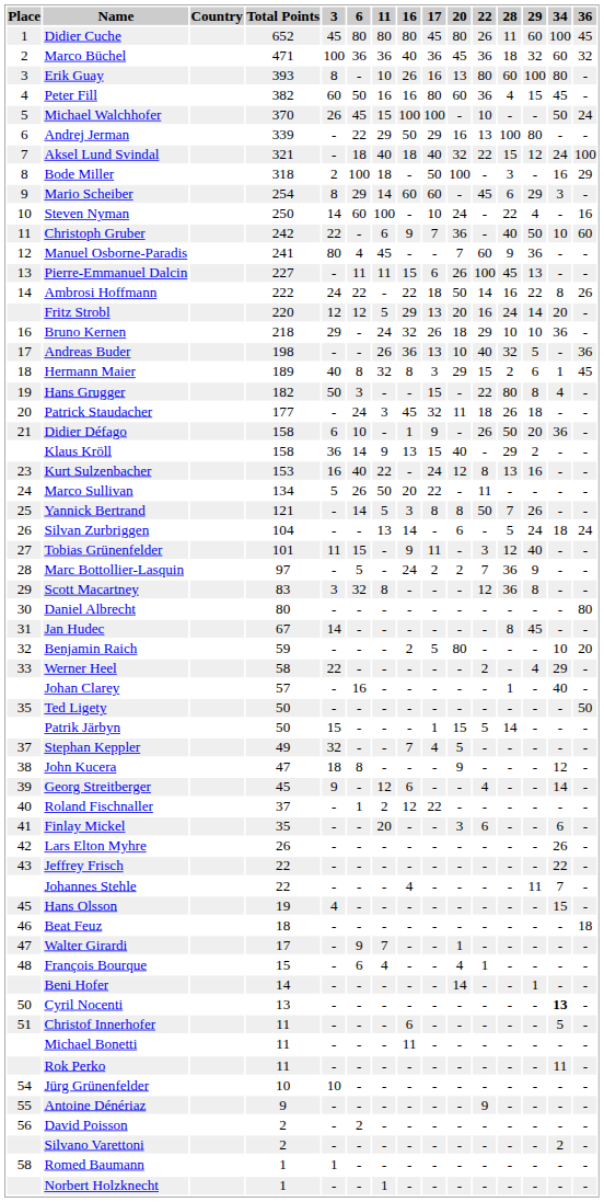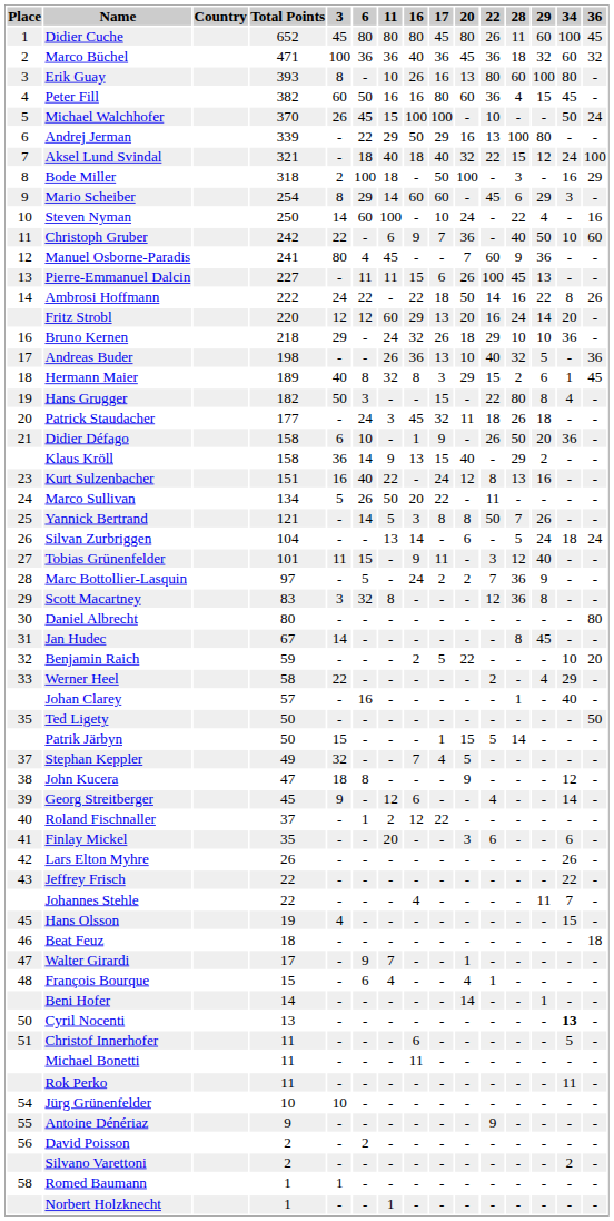 <table border="0" style="border: 1px solid #999; background-color:#FFFFFF; text-align:center">
 <tr align="center" bgcolor="#CCCCCC">
 <th>Place</th>
 <th>Name</th>
 <th>Country</th>
 <th>Total Points</th>
 <th>3</th>
 <th>6</th>
 <th>11</th>
 <th>16</th>
 <th>17</th>
 <th>20</th>
 <th>22</th>
 <th>28</th>
 <th>29</th>
 <th>34</th>
 <th>36</th>
 </tr>
 <tr bgcolor="#EFEFEF">
 <td>1</td>
 <td align="left"><a href='#'>Didier Cuche</a></td>
 <td align="left"></td>
 <td>652</td>
 <td>45</td>
 <td>80</td>
 <td>80</td>
 <td>80</td>
 <td>45</td>
 <td>80</td>
 <td>26</td>
 <td>11</td>
 <td>60</td>
 <td>100</td>
 <td>45</td>
 </tr>
 <tr>
 <td>2</td>
 <td align="left"><a href='#'>Marco Büchel</a></td>
 <td align="left"></td>
 <td>471</td>
 <td>100</td>
 <td>36</td>
 <td>36</td>
 <td>40</td>
 <td>36</td>
 <td>45</td>
 <td>36</td>
 <td>18</td>
 <td>32</td>
 <td>60</td>
 <td>32</td>
 </tr>
 <tr bgcolor="#EFEFEF">
 <td>3</td>
 <td align="left"><a href='#'>Erik Guay</a></td>
 <td align="left"></td>
 <td>393</td>
 <td>8</td>
 <td>-</td>
 <td>10</td>
 <td>26</td>
 <td>16</td>
 <td>13</td>
 <td>80</td>
 <td>60</td>
 <td>100</td>
 <td>80</td>
 <td>-</td>
 </tr>
 <tr>
 <td>4</td>
 <td align="left"><a href='#'>Peter Fill</a></td>
 <td align="left"></td>
 <td>382</td>
 <td>60</td>
 <td>50</td>
 <td>16</td>
 <td>16</td>
 <td>80</td>
 <td>60</td>
 <td>36</td>
 <td>4</td>
 <td>15</td>
 <td>45</td>
 <td>-</td>
 </tr>
 <tr bgcolor="#EFEFEF">
 <td>5</td>
 <td align="left"><a href='#'>Michael Walchhofer</a></td>
 <td align="left"></td>
 <td>370</td>
 <td>26</td>
 <td>45</td>
 <td>15</td>
 <td>100</td>
 <td>100</td>
 <td>-</td>
 <td>10</td>
 <td>-</td>
 <td>-</td>
 <td>50</td>
 <td>24</td>
 </tr>
 <tr>
 <td>6</td>
 <td align="left"><a href='#'>Andrej Jerman</a></td>
 <td align="left"></td>
 <td>339</td>
 <td>-</td>
 <td>22</td>
 <td>29</td>
 <td>50</td>
 <td>29</td>
 <td>16</td>
 <td>13</td>
 <td>100</td>
 <td>80</td>
 <td>-</td>
 <td>-</td>
 </tr>
 <tr bgcolor="#EFEFEF">
 <td>7</td>
 <td align="left"><a href='#'>Aksel Lund Svindal</a></td>
 <td align="left"></td>
 <td>321</td>
 <td>-</td>
 <td>18</td>
 <td>40</td>
 <td>18</td>
 <td>40</td>
 <td>32</td>
 <td>22</td>
 <td>15</td>
 <td>12</td>
 <td>24</td>
 <td>100</td>
 </tr>
 <tr>
 <td>8</td>
 <td align="left"><a href='#'>Bode Miller</a></td>
 <td align="left"></td>
 <td>318</td>
 <td>2</td>
 <td>100</td>
 <td>18</td>
 <td>-</td>
 <td>50</td>
 <td>100</td>
 <td>-</td>
 <td>3</td>
 <td>-</td>
 <td>16</td>
 <td>29</td>
 </tr>
 <tr bgcolor="#EFEFEF">
 <td>9</td>
 <td align="left"><a href='#'>Mario Scheiber</a></td>
 <td align="left"></td>
 <td>254</td>
 <td>8</td>
 <td>29</td>
 <td>14</td>
 <td>60</td>
 <td>60</td>
 <td>-</td>
 <td>45</td>
 <td>6</td>
 <td>29</td>
 <td>3</td>
 <td>-</td>
 </tr>
 <tr>
 <td>10</td>
 <td align="left"><a href='#'>Steven Nyman</a></td>
 <td align="left"></td>
 <td>250</td>
 <td>14</td>
 <td>60</td>
 <td>100</td>
 <td>-</td>
 <td>10</td>
 <td>24</td>
 <td>-</td>
 <td>22</td>
 <td>4</td>
 <td>-</td>
 <td>16</td>
 </tr>
 <tr bgcolor="#EFEFEF">
 <td>11</td>
 <td align="left"><a href='#'>Christoph Gruber</a></td>
 <td align="left"></td>
 <td>242</td>
 <td>22</td>
 <td>-</td>
 <td>6</td>
 <td>9</td>
 <td>7</td>
 <td>36</td>
 <td>-</td>
 <td>40</td>
 <td>50</td>
 <td>10</td>
 <td>60</td>
 </tr>
 <tr>
 <td>12</td>
 <td align="left"><a href='#'>Manuel Osborne-Paradis</a></td>
 <td align="left"></td>
 <td>241</td>
 <td>80</td>
 <td>4</td>
 <td>45</td>
 <td>-</td>
 <td>-</td>
 <td>7</td>
 <td>60</td>
 <td>9</td>
 <td>36</td>
 <td>-</td>
 <td>-</td>
 </tr>
 <tr bgcolor="#EFEFEF">
 <td>13</td>
 <td align="left"><a href='#'>Pierre-Emmanuel Dalcin</a></td>
 <td align="left"></td>
 <td>227</td>
 <td>-</td>
 <td>11</td>
 <td>11</td>
 <td>15</td>
 <td>6</td>
 <td>26</td>
 <td>100</td>
 <td>45</td>
 <td>13</td>
 <td>-</td>
 <td>-</td>
 </tr>
 <tr>
 <td>14</td>
 <td align="left"><a href='#'>Ambrosi Hoffmann</a></td>
 <td align="left"></td>
 <td>222</td>
 <td>24</td>
 <td>22</td>
 <td>-</td>
 <td>22</td>
 <td>18</td>
 <td>50</td>
 <td>14</td>
 <td>16</td>
 <td>22</td>
 <td>8</td>
 <td>26</td>
 </tr>
 <tr bgcolor="#EFEFEF">
 <td></td>
 <td align="left"><a href='#'>Fritz Strobl</a></td>
 <td align="left"></td>
 <td>220</td>
 <td>12</td>
 <td>12</td>
-<td>5</td>
+<td>60</td>
 <td>29</td>
 <td>13</td>
 <td>20</td>
 <td>16</td>
 <td>24</td>
 <td>14</td>
 <td>20</td>
 <td>-</td>
 </tr>
 <tr>
 <td>16</td>
 <td align="left"><a href='#'>Bruno Kernen</a></td>
 <td align="left"></td>
 <td>218</td>
 <td>29</td>
 <td>-</td>
 <td>24</td>
 <td>32</td>
 <td>26</td>
 <td>18</td>
 <td>29</td>
 <td>10</td>
 <td>10</td>
 <td>36</td>
 <td>-</td>
 </tr>
 <tr bgcolor="#EFEFEF">
 <td>17</td>
 <td align="left"><a href='#'>Andreas Buder</a></td>
 <td align="left"></td>
 <td>198</td>
 <td>-</td>
 <td>-</td>
 <td>26</td>
 <td>36</td>
 <td>13</td>
 <td>10</td>
 <td>40</td>
 <td>32</td>
 <td>5</td>
 <td>-</td>
 <td>36</td>
 </tr>
 <tr>
 <td>18</td>
 <td align="left"><a href='#'>Hermann Maier</a></td>
 <td align="left"></td>
 <td>189</td>
 <td>40</td>
 <td>8</td>
 <td>32</td>
 <td>8</td>
 <td>3</td>
 <td>29</td>
 <td>15</td>
 <td>2</td>
 <td>6</td>
 <td>1</td>
 <td>45</td>
 </tr>
 <tr bgcolor="#EFEFEF">
 <td>19</td>
 <td align="left"><a href='#'>Hans Grugger</a></td>
 <td align="left"></td>
 <td>182</td>
 <td>50</td>
 <td>3</td>
 <td>-</td>
 <td>-</td>
 <td>15</td>
 <td>-</td>
 <td>22</td>
 <td>80</td>
 <td>8</td>
 <td>4</td>
 <td>-</td>
 </tr>
 <tr>
 <td>20</td>
 <td align="left"><a href='#'>Patrick Staudacher</a></td>
 <td align="left"></td>
 <td>177</td>
 <td>-</td>
 <td>24</td>
 <td>3</td>
 <td>45</td>
 <td>32</td>
 <td>11</td>
 <td>18</td>
 <td>26</td>
 <td>18</td>
 <td>-</td>
 <td>-</td>
 </tr>
 <tr bgcolor="#EFEFEF">
 <td>21</td>
 <td align="left"><a href='#'>Didier Défago</a></td>
 <td align="left"></td>
 <td>158</td>
 <td>6</td>
 <td>10</td>
 <td>-</td>
 <td>1</td>
 <td>9</td>
 <td>-</td>
 <td>26</td>
 <td>50</td>
 <td>20</td>
 <td>36</td>
 <td>-</td>
 </tr>
 <tr>
 <td></td>
 <td align="left"><a href='#'>Klaus Kröll</a></td>
 <td align="left"></td>
 <td>158</td>
 <td>36</td>
 <td>14</td>
 <td>9</td>
 <td>13</td>
 <td>15</td>
 <td>40</td>
 <td>-</td>
 <td>29</td>
 <td>2</td>
 <td>-</td>
 <td>-</td>
 </tr>
 <tr bgcolor="#EFEFEF">
 <td>23</td>
 <td align="left"><a href='#'>Kurt Sulzenbacher</a></td>
 <td align="left"></td>
-<td>153</td>
+<td>151</td>
 <td>16</td>
 <td>40</td>
 <td>22</td>
 <td>-</td>
 <td>24</td>
 <td>12</td>
 <td>8</td>
 <td>13</td>
 <td>16</td>
 <td>-</td>
 <td>-</td>
 </tr>
 <tr>
 <td>24</td>
 <td align="left"><a href='#'>Marco Sullivan</a></td>
 <td align="left"></td>
 <td>134</td>
 <td>5</td>
 <td>26</td>
 <td>50</td>
 <td>20</td>
 <td>22</td>
 <td>-</td>
 <td>11</td>
 <td>-</td>
 <td>-</td>
 <td>-</td>
 <td>-</td>
 </tr>
 <tr bgcolor="#EFEFEF">
 <td>25</td>
 <td align="left"><a href='#'>Yannick Bertrand</a></td>
 <td align="left"></td>
 <td>121</td>
 <td>-</td>
 <td>14</td>
 <td>5</td>
 <td>3</td>
 <td>8</td>
 <td>8</td>
 <td>50</td>
 <td>7</td>
 <td>26</td>
 <td>-</td>
 <td>-</td>
 </tr>
 <tr>
 <td>26</td>
 <td align="left"><a href='#'>Silvan Zurbriggen</a></td>
 <td align="left"></td>
 <td>104</td>
 <td>-</td>
 <td>-</td>
 <td>13</td>
 <td>14</td>
 <td>-</td>
 <td>6</td>
 <td>-</td>
 <td>5</td>
 <td>24</td>
 <td>18</td>
 <td>24</td>
 </tr>
 <tr bgcolor="#EFEFEF">
 <td>27</td>
 <td align="left"><a href='#'>Tobias Grünenfelder</a></td>
 <td align="left"></td>
 <td>101</td>
 <td>11</td>
 <td>15</td>
 <td>-</td>
 <td>9</td>
 <td>11</td>
 <td>-</td>
 <td>3</td>
 <td>12</td>
 <td>40</td>
 <td>-</td>
 <td>-</td>
 </tr>
 <tr>
 <td>28</td>
 <td align="left"><a href='#'>Marc Bottollier-Lasquin</a></td>
 <td align="left"></td>
 <td>97</td>
 <td>-</td>
 <td>5</td>
 <td>-</td>
 <td>24</td>
 <td>2</td>
 <td>2</td>
 <td>7</td>
 <td>36</td>
 <td>9</td>
 <td>-</td>
 <td>-</td>
 </tr>
 <tr bgcolor="#EFEFEF">
 <td>29</td>
 <td align="left"><a href='#'>Scott Macartney</a></td>
 <td align="left"></td>
 <td>83</td>
 <td>3</td>
 <td>32</td>
 <td>8</td>
 <td>-</td>
 <td>-</td>
 <td>-</td>
 <td>12</td>
 <td>36</td>
 <td>8</td>
 <td>-</td>
 <td>-</td>
 </tr>
 <tr>
 <td>30</td>
 <td align="left"><a href='#'>Daniel Albrecht</a></td>
 <td align="left"></td>
 <td>80</td>
 <td>-</td>
 <td>-</td>
 <td>-</td>
 <td>-</td>
 <td>-</td>
 <td>-</td>
 <td>-</td>
 <td>-</td>
 <td>-</td>
 <td>-</td>
 <td>80</td>
 </tr>
 <tr bgcolor="#EFEFEF">
 <td>31</td>
 <td align="left"><a href='#'>Jan Hudec</a></td>
 <td align="left"></td>
 <td>67</td>
 <td>14</td>
 <td>-</td>
 <td>-</td>
 <td>-</td>
 <td>-</td>
 <td>-</td>
 <td>-</td>
 <td>8</td>
 <td>45</td>
 <td>-</td>
 <td>-</td>
 </tr>
 <tr>
 <td>32</td>
 <td align="left"><a href='#'>Benjamin Raich</a></td>
 <td align="left"></td>
 <td>59</td>
 <td>-</td>
 <td>-</td>
 <td>-</td>
 <td>2</td>
 <td>5</td>
-<td>80</td>
+<td>22</td>
 <td>-</td>
 <td>-</td>
 <td>-</td>
 <td>10</td>
 <td>20</td>
 </tr>
 <tr bgcolor="#EFEFEF">
 <td>33</td>
 <td align="left"><a href='#'>Werner Heel</a></td>
 <td align="left"></td>
 <td>58</td>
 <td>22</td>
 <td>-</td>
 <td>-</td>
 <td>-</td>
 <td>-</td>
 <td>-</td>
 <td>2</td>
 <td>-</td>
 <td>4</td>
 <td>29</td>
 <td>-</td>
 </tr>
 <tr>
 <td></td>
 <td align="left"><a href='#'>Johan Clarey</a></td>
 <td align="left"></td>
 <td>57</td>
 <td>-</td>
 <td>16</td>
 <td>-</td>
 <td>-</td>
 <td>-</td>
 <td>-</td>
 <td>-</td>
 <td>1</td>
 <td>-</td>
 <td>40</td>
 <td>-</td>
 </tr>
 <tr bgcolor="#EFEFEF">
 <td>35</td>
 <td align="left"><a href='#'>Ted Ligety</a></td>
 <td align="left"></td>
 <td>50</td>
 <td>-</td>
 <td>-</td>
 <td>-</td>
 <td>-</td>
 <td>-</td>
 <td>-</td>
 <td>-</td>
 <td>-</td>
 <td>-</td>
 <td>-</td>
 <td>50</td>
 </tr>
 <tr>
 <td></td>
 <td align="left"><a href='#'>Patrik Järbyn</a></td>
 <td align="left"></td>
 <td>50</td>
 <td>15</td>
 <td>-</td>
 <td>-</td>
 <td>-</td>
 <td>1</td>
 <td>15</td>
 <td>5</td>
 <td>14</td>
 <td>-</td>
 <td>-</td>
 <td>-</td>
 </tr>
 <tr bgcolor="#EFEFEF">
 <td>37</td>
 <td align="left"><a href='#'>Stephan Keppler</a></td>
 <td align="left"></td>
 <td>49</td>
 <td>32</td>
 <td>-</td>
 <td>-</td>
 <td>7</td>
 <td>4</td>
 <td>5</td>
 <td>-</td>
 <td>-</td>
 <td>-</td>
 <td>-</td>
 <td>-</td>
 </tr>
 <tr>
 <td>38</td>
 <td align="left"><a href='#'>John Kucera</a></td>
 <td align="left"></td>
 <td>47</td>
 <td>18</td>
 <td>8</td>
 <td>-</td>
 <td>-</td>
 <td>-</td>
 <td>9</td>
 <td>-</td>
 <td>-</td>
 <td>-</td>
 <td>12</td>
 <td>-</td>
 </tr>
 <tr bgcolor="#EFEFEF">
 <td>39</td>
 <td align="left"><a href='#'>Georg Streitberger</a></td>
 <td align="left"></td>
 <td>45</td>
 <td>9</td>
 <td>-</td>
 <td>12</td>
 <td>6</td>
 <td>-</td>
 <td>-</td>
 <td>4</td>
 <td>-</td>
 <td>-</td>
 <td>14</td>
 <td>-</td>
 </tr>
 <tr>
 <td>40</td>
 <td align="left"><a href='#'>Roland Fischnaller</a></td>
 <td align="left"></td>
 <td>37</td>
 <td>-</td>
 <td>1</td>
 <td>2</td>
 <td>12</td>
 <td>22</td>
 <td>-</td>
 <td>-</td>
 <td>-</td>
 <td>-</td>
 <td>-</td>
 <td>-</td>
 </tr>
 <tr bgcolor="#EFEFEF">
 <td>41</td>
 <td align="left"><a href='#'>Finlay Mickel</a></td>
 <td align="left"></td>
 <td>35</td>
 <td>-</td>
 <td>-</td>
 <td>20</td>
 <td>-</td>
 <td>-</td>
 <td>3</td>
 <td>6</td>
 <td>-</td>
 <td>-</td>
 <td>6</td>
 <td>-</td>
 </tr>
 <tr>
 <td>42</td>
 <td align="left"><a href='#'>Lars Elton Myhre</a></td>
 <td align="left"></td>
 <td>26</td>
 <td>-</td>
 <td>-</td>
 <td>-</td>
 <td>-</td>
 <td>-</td>
 <td>-</td>
 <td>-</td>
 <td>-</td>
 <td>-</td>
 <td>26</td>
 <td>-</td>
 </tr>
 <tr bgcolor="#EFEFEF">
 <td>43</td>
 <td align="left"><a href='#'>Jeffrey Frisch</a></td>
 <td align="left"></td>
 <td>22</td>
 <td>-</td>
 <td>-</td>
 <td>-</td>
 <td>-</td>
 <td>-</td>
 <td>-</td>
 <td>-</td>
 <td>-</td>
 <td>-</td>
 <td>22</td>
 <td>-</td>
 </tr>
 <tr>
 <td></td>
 <td align="left"><a href='#'>Johannes Stehle</a></td>
 <td align="left"></td>
 <td>22</td>
 <td>-</td>
 <td>-</td>
 <td>-</td>
 <td>4</td>
 <td>-</td>
 <td>-</td>
 <td>-</td>
 <td>-</td>
 <td>11</td>
 <td>7</td>
 <td>-</td>
 </tr>
 <tr bgcolor="#EFEFEF">
 <td>45</td>
 <td align="left"><a href='#'>Hans Olsson</a></td>
 <td align="left"></td>
 <td>19</td>
 <td>4</td>
 <td>-</td>
 <td>-</td>
 <td>-</td>
 <td>-</td>
 <td>-</td>
 <td>-</td>
 <td>-</td>
 <td>-</td>
 <td>15</td>
 <td>-</td>
 </tr>
 <tr>
 <td>46</td>
 <td align="left"><a href='#'>Beat Feuz</a></td>
 <td align="left"></td>
 <td>18</td>
 <td>-</td>
 <td>-</td>
 <td>-</td>
 <td>-</td>
 <td>-</td>
 <td>-</td>
 <td>-</td>
 <td>-</td>
 <td>-</td>
 <td>-</td>
 <td>18</td>
 </tr>
 <tr bgcolor="#EFEFEF">
 <td>47</td>
 <td align="left"><a href='#'>Walter Girardi</a></td>
 <td align="left"></td>
 <td>17</td>
 <td>-</td>
 <td>9</td>
 <td>7</td>
 <td>-</td>
 <td>-</td>
 <td>1</td>
 <td>-</td>
 <td>-</td>
 <td>-</td>
 <td>-</td>
 <td>-</td>
 </tr>
 <tr>
 <td>48</td>
 <td align="left"><a href='#'>François Bourque</a></td>
 <td align="left"></td>
 <td>15</td>
 <td>-</td>
 <td>6</td>
 <td>4</td>
 <td>-</td>
 <td>-</td>
 <td>4</td>
 <td>1</td>
 <td>-</td>
 <td>-</td>
 <td>-</td>
 <td>-</td>
 </tr>
 <tr bgcolor="#EFEFEF">
 <td></td>
 <td align="left"><a href='#'>Beni Hofer</a></td>
 <td align="left"></td>
 <td>14</td>
 <td>-</td>
 <td>-</td>
 <td>-</td>
 <td>-</td>
 <td>-</td>
 <td>14</td>
 <td>-</td>
 <td>-</td>
 <td>1</td>
 <td>-</td>
 <td>-</td>
 </tr>
 <tr>
 <td>50</td>
 <td align="left"><a href='#'>Cyril Nocenti</a></td>
 <td align="left"></td>
 <td>13</td>
 <td>-</td>
 <td>-</td>
 <td>-</td>
 <td>-</td>
 <td>-</td>
 <td>-</td>
 <td>-</td>
 <td>-</td>
 <td>-</td>
 <td><strong>13</strong></td>
 <td>-</td>
 </tr>
 <tr bgcolor="#EFEFEF">
 <td>51</td>
 <td align="left"><a href='#'>Christof Innerhofer</a></td>
 <td align="left"></td>
 <td>11</td>
 <td>-</td>
 <td>-</td>
 <td>-</td>
 <td>6</td>
 <td>-</td>
 <td>-</td>
 <td>-</td>
 <td>-</td>
 <td>-</td>
 <td>5</td>
 <td>-</td>
 </tr>
 <tr>
 <td></td>
 <td align="left"><a href='#'>Michael Bonetti</a></td>
 <td align="left"></td>
 <td>11</td>
 <td>-</td>
 <td>-</td>
 <td>-</td>
 <td>11</td>
 <td>-</td>
 <td>-</td>
 <td>-</td>
 <td>-</td>
 <td>-</td>
 <td>-</td>
 <td>-</td>
 </tr>
 <tr>
 </tr>
 <tr bgcolor="#EFEFEF">
 <td></td>
 <td align="left"><a href='#'>Rok Perko</a></td>
 <td align="left"></td>
 <td>11</td>
 <td>-</td>
 <td>-</td>
 <td>-</td>
 <td>-</td>
 <td>-</td>
 <td>-</td>
 <td>-</td>
 <td>-</td>
 <td>-</td>
 <td>11</td>
 <td>-</td>
 </tr>
 <tr>
 <td>54</td>
 <td align="left"><a href='#'>Jürg Grünenfelder</a></td>
 <td align="left"></td>
 <td>10</td>
 <td>10</td>
 <td>-</td>
 <td>-</td>
 <td>-</td>
 <td>-</td>
 <td>-</td>
 <td>-</td>
 <td>-</td>
 <td>-</td>
 <td>-</td>
 <td>-</td>
 </tr>
 <tr bgcolor="#EFEFEF">
 <td>55</td>
 <td align="left"><a href='#'>Antoine Dénériaz</a></td>
 <td align="left"></td>
 <td>9</td>
 <td>-</td>
 <td>-</td>
 <td>-</td>
 <td>-</td>
 <td>-</td>
 <td>-</td>
 <td>9</td>
 <td>-</td>
 <td>-</td>
 <td>-</td>
 <td>-</td>
 </tr>
 <tr>
 <td>56</td>
 <td align="left"><a href='#'>David Poisson</a></td>
 <td align="left"></td>
 <td>2</td>
 <td>-</td>
 <td>2</td>
 <td>-</td>
 <td>-</td>
 <td>-</td>
 <td>-</td>
 <td>-</td>
 <td>-</td>
 <td>-</td>
 <td>-</td>
 <td>-</td>
 </tr>
 <tr bgcolor="#EFEFEF">
 <td></td>
 <td align="left"><a href='#'>Silvano Varettoni</a></td>
 <td align="left"></td>
 <td>2</td>
 <td>-</td>
 <td>-</td>
 <td>-</td>
 <td>-</td>
 <td>-</td>
 <td>-</td>
 <td>-</td>
 <td>-</td>
 <td>-</td>
 <td>2</td>
 <td>-</td>
 </tr>
 <tr>
 <td>58</td>
 <td align="left"><a href='#'>Romed Baumann</a></td>
 <td align="left"></td>
 <td>1</td>
 <td>1</td>
 <td>-</td>
 <td>-</td>
 <td>-</td>
 <td>-</td>
 <td>-</td>
 <td>-</td>
 <td>-</td>
 <td>-</td>
 <td>-</td>
 <td>-</td>
 </tr>
 <tr>
 </tr>
 <tr bgcolor="#EFEFEF">
 <td></td>
 <td align="left"><a href='#'>Norbert Holzknecht</a></td>
 <td align="left"></td>
 <td>1</td>
 <td>-</td>
 <td>-</td>
 <td>1</td>
 <td>-</td>
 <td>-</td>
 <td>-</td>
 <td>-</td>
 <td>-</td>
 <td>-</td>
 <td>-</td>
 <td>-</td>
 </tr>
 </table>
